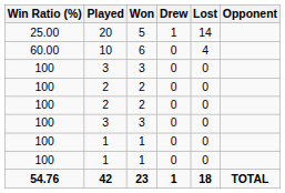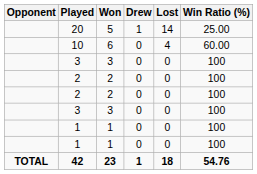 <table class="wikitable">
 <tr>
-<th>Win Ratio (%)</th>
+<th>Opponent</th>
 <th>Played</th>
 <th>Won</th>
 <th>Drew</th>
 <th>Lost</th>
-<th>Opponent</th>
+<th>Win Ratio (%)</th>
 </tr>
 <tr align=center>
-<td>25.00</td>
+<td align=left></td>
 <td>20</td>
 <td>5</td>
 <td>1</td>
 <td>14</td>
-<td align=left></td>
+<td>25.00</td>
 </tr>
 <tr align=center>
-<td>60.00</td>
+<td align=left></td>
 <td>10</td>
 <td>6</td>
 <td>0</td>
 <td>4</td>
-<td align=left></td>
+<td>60.00</td>
 </tr>
 <tr align=center>
-<td>100</td>
+<td align=left></td>
 <td>3</td>
 <td>3</td>
 <td>0</td>
 <td>0</td>
-<td align=left></td>
+<td>100</td>
 </tr>
 <tr align=center>
-<td>100</td>
+<td align=left></td>
 <td>2</td>
 <td>2</td>
 <td>0</td>
 <td>0</td>
-<td align=left></td>
+<td>100</td>
 </tr>
 <tr align=center>
-<td>100</td>
+<td align=left></td>
 <td>2</td>
 <td>2</td>
 <td>0</td>
 <td>0</td>
-<td align=left></td>
+<td>100</td>
 </tr>
 <tr align=center>
-<td>100</td>
+<td align=left></td>
 <td>3</td>
 <td>3</td>
 <td>0</td>
 <td>0</td>
-<td align=left></td>
+<td>100</td>
 </tr>
 <tr align=center>
-<td>100</td>
+<td align=left></td>
 <td>1</td>
 <td>1</td>
 <td>0</td>
 <td>0</td>
-<td align=left></td>
+<td>100</td>
 </tr>
 <tr align=center>
-<td>100</td>
+<td align=left></td>
 <td>1</td>
 <td>1</td>
 <td>0</td>
 <td>0</td>
-<td align=left></td>
+<td>100</td>
 </tr>
 <tr align=center>
-<td><strong>54.76</strong></td>
+<td><strong>TOTAL</strong></td>
 <td><strong>42</strong></td>
 <td><strong>23</strong></td>
 <td><strong>1</strong></td>
 <td><strong>18</strong></td>
-<td><strong>TOTAL</strong></td>
+<td><strong>54.76</strong></td>
 </tr>
 </table>
